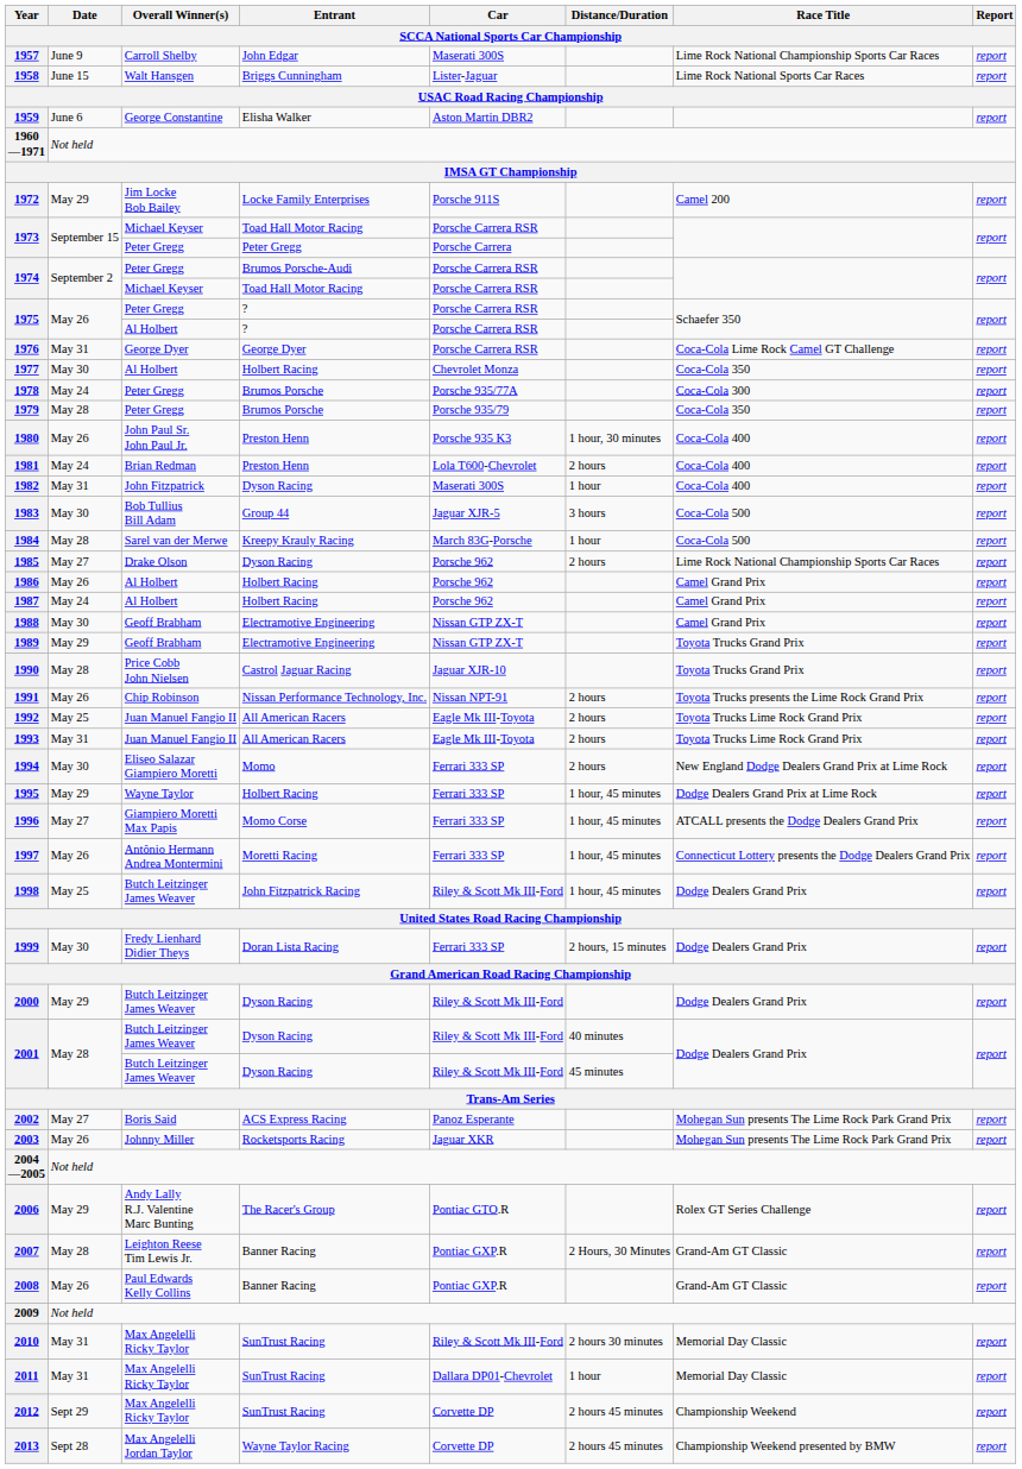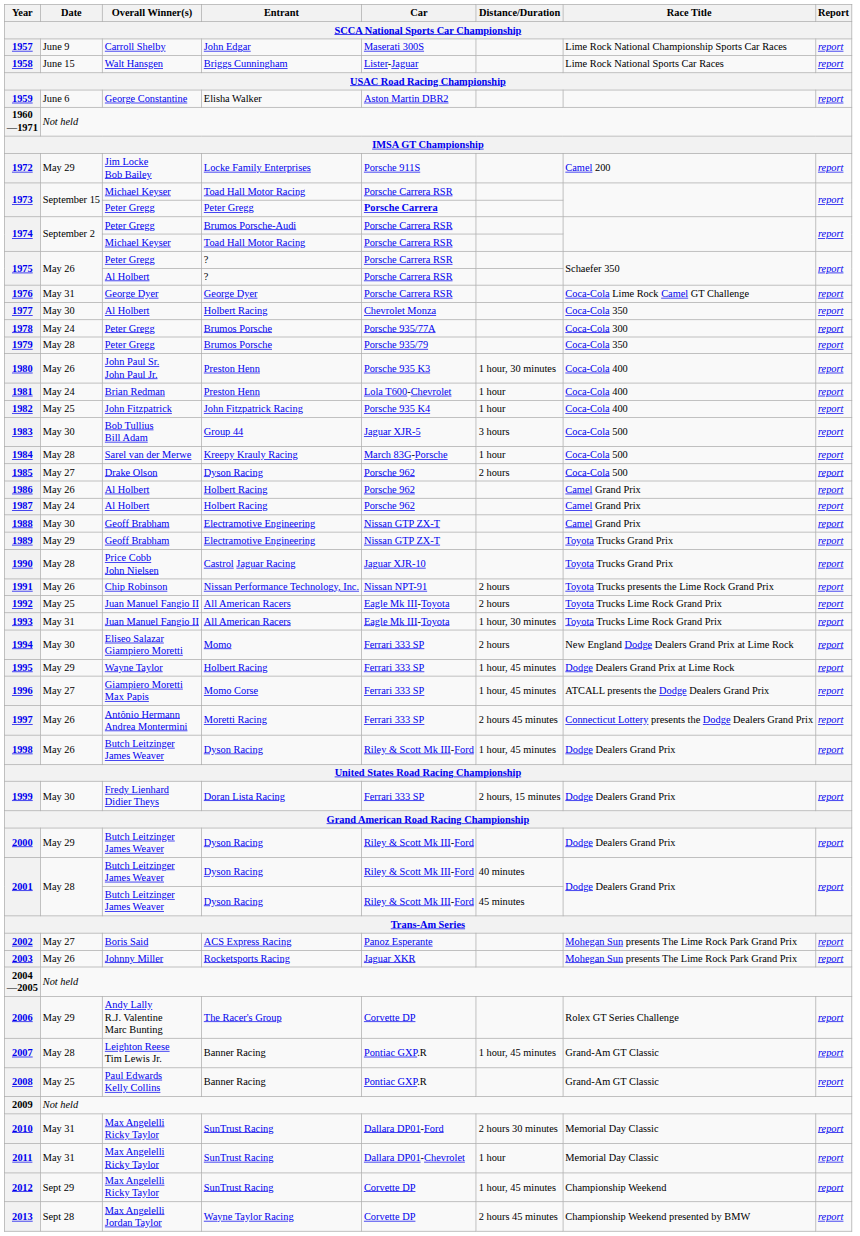 <table class="wikitable" style="font-size: 90%;">
 <tr>
 <th>Year</th>
 <th>Date</th>
 <th>Overall Winner(s)</th>
 <th>Entrant</th>
 <th>Car</th>
 <th>Distance/Duration</th>
 <th>Race Title</th>
 <th>Report</th>
 </tr>
 <tr>
 <th colspan="8"><a href='#'>SCCA National Sports Car Championship</a></th>
 </tr>
 <tr>
 <th><a href='#'>1957</a></th>
 <td>June 9</td>
 <td> <a href='#'>Carroll Shelby</a></td>
 <td> <a href='#'>John Edgar</a></td>
 <td><a href='#'>Maserati 300S</a></td>
 <td></td>
 <td>Lime Rock National Championship Sports Car Races</td>
 <td><em><a href='#'>report</a></em></td>
 </tr>
 <tr>
 <th><a href='#'>1958</a></th>
 <td>June 15</td>
 <td> <a href='#'>Walt Hansgen</a></td>
 <td> <a href='#'>Briggs Cunningham</a></td>
 <td><a href='#'>Lister</a>-<a href='#'>Jaguar</a></td>
 <td></td>
 <td>Lime Rock National Sports Car Races</td>
 <td><em><a href='#'>report</a></em></td>
 </tr>
 <tr>
 <th colspan="8"><a href='#'>USAC Road Racing Championship</a></th>
 </tr>
 <tr>
 <th><a href='#'>1959</a></th>
 <td>June 6</td>
 <td> <a href='#'>George Constantine</a></td>
 <td> Elisha Walker</td>
 <td><a href='#'>Aston Martin DBR2</a></td>
 <td></td>
 <td></td>
 <td><em><a href='#'>report</a></em></td>
 </tr>
 <tr>
 <th>1960<br>—1971</th>
 <td colspan="7"><em>Not held</em></td>
 </tr>
 <tr>
 <th colspan="8"><a href='#'>IMSA GT Championship</a></th>
 </tr>
 <tr>
 <th><a href='#'>1972</a></th>
 <td>May 29</td>
 <td> <a href='#'>Jim Locke</a><br> <a href='#'>Bob Bailey</a></td>
 <td> <a href='#'>Locke Family Enterprises</a></td>
 <td><a href='#'>Porsche 911S</a></td>
 <td></td>
 <td><a href='#'>Camel</a> 200</td>
 <td><em><a href='#'>report</a></em></td>
 </tr>
 <tr>
 <th rowspan="2"><a href='#'>1973</a></th>
 <td rowspan="2">September 15</td>
 <td> <a href='#'>Michael Keyser</a></td>
 <td> <a href='#'>Toad Hall Motor Racing</a></td>
 <td><a href='#'>Porsche Carrera RSR</a></td>
 <td></td>
 <td rowspan="2"></td>
 <td rowspan="2"><em><a href='#'>report</a></em></td>
 </tr>
 <tr>
 <td> <a href='#'>Peter Gregg</a></td>
 <td> <a href='#'>Peter Gregg</a></td>
-<td><a href='#'>Porsche Carrera</a></td>
+<td><strong><a href='#'>Porsche Carrera</a></strong></td>
 <td></td>
 </tr>
 <tr>
 <th rowspan="2"><a href='#'>1974</a></th>
 <td rowspan="2">September 2</td>
 <td> <a href='#'>Peter Gregg</a></td>
 <td> <a href='#'>Brumos Porsche-Audi</a></td>
 <td><a href='#'>Porsche Carrera RSR</a></td>
 <td></td>
 <td rowspan="2"></td>
 <td rowspan="2"><em><a href='#'>report</a></em></td>
 </tr>
 <tr>
 <td> <a href='#'>Michael Keyser</a></td>
 <td> <a href='#'>Toad Hall Motor Racing</a></td>
 <td><a href='#'>Porsche Carrera RSR</a></td>
 <td></td>
 </tr>
 <tr>
 <th rowspan="2"><a href='#'>1975</a></th>
 <td rowspan="2">May 26</td>
 <td> <a href='#'>Peter Gregg</a></td>
 <td>?</td>
 <td><a href='#'>Porsche Carrera RSR</a></td>
 <td></td>
 <td rowspan="2">Schaefer 350</td>
 <td rowspan="2"><em><a href='#'>report</a></em></td>
 </tr>
 <tr>
 <td> <a href='#'>Al Holbert</a></td>
 <td>?</td>
 <td><a href='#'>Porsche Carrera RSR</a></td>
 <td></td>
 </tr>
 <tr>
 <th><a href='#'>1976</a></th>
 <td>May 31</td>
 <td> <a href='#'>George Dyer</a></td>
 <td> <a href='#'>George Dyer</a></td>
 <td><a href='#'>Porsche Carrera RSR</a></td>
 <td></td>
 <td><a href='#'>Coca-Cola</a> Lime Rock <a href='#'>Camel</a> GT Challenge</td>
 <td><em><a href='#'>report</a></em></td>
 </tr>
 <tr>
 <th><a href='#'>1977</a></th>
 <td>May 30</td>
 <td> <a href='#'>Al Holbert</a></td>
 <td> <a href='#'>Holbert Racing</a></td>
 <td><a href='#'>Chevrolet Monza</a></td>
 <td></td>
 <td><a href='#'>Coca-Cola</a> 350</td>
 <td><em><a href='#'>report</a></em></td>
 </tr>
 <tr>
 <th><a href='#'>1978</a></th>
 <td>May 24</td>
 <td> <a href='#'>Peter Gregg</a></td>
 <td> <a href='#'>Brumos Porsche</a></td>
 <td><a href='#'>Porsche 935/77A</a></td>
 <td></td>
 <td><a href='#'>Coca-Cola</a> 300</td>
 <td><em><a href='#'>report</a></em></td>
 </tr>
 <tr>
 <th><a href='#'>1979</a></th>
 <td>May 28</td>
 <td> <a href='#'>Peter Gregg</a></td>
 <td> <a href='#'>Brumos Porsche</a></td>
 <td><a href='#'>Porsche 935/79</a></td>
 <td></td>
 <td><a href='#'>Coca-Cola</a> 350</td>
 <td><em><a href='#'>report</a></em></td>
 </tr>
 <tr>
 <th><a href='#'>1980</a></th>
 <td>May 26</td>
 <td> <a href='#'>John Paul Sr.</a><br> <a href='#'>John Paul Jr.</a></td>
 <td> <a href='#'>Preston Henn</a></td>
 <td><a href='#'>Porsche 935 K3</a></td>
 <td>1 hour, 30 minutes</td>
 <td><a href='#'>Coca-Cola</a> 400</td>
 <td><em><a href='#'>report</a></em></td>
 </tr>
 <tr>
 <th><a href='#'>1981</a></th>
 <td>May 24</td>
 <td> <a href='#'>Brian Redman</a></td>
 <td> <a href='#'>Preston Henn</a></td>
 <td><a href='#'>Lola T600</a>-<a href='#'>Chevrolet</a></td>
-<td>2 hours</td>
+<td>1 hour</td>
 <td><a href='#'>Coca-Cola</a> 400</td>
 <td><em><a href='#'>report</a></em></td>
 </tr>
 <tr>
 <th><a href='#'>1982</a></th>
-<td>May 31</td>
+<td>May 25</td>
 <td> <a href='#'>John Fitzpatrick</a></td>
-<td> <a href='#'>Dyson Racing</a></td>
-<td><a href='#'>Maserati 300S</a></td>
+<td> <a href='#'>John Fitzpatrick Racing</a></td>
+<td><a href='#'>Porsche 935 K4</a></td>
 <td>1 hour</td>
 <td><a href='#'>Coca-Cola</a> 400</td>
 <td><em><a href='#'>report</a></em></td>
 </tr>
 <tr>
 <th><a href='#'>1983</a></th>
 <td>May 30</td>
 <td> <a href='#'>Bob Tullius</a><br> <a href='#'>Bill Adam</a></td>
 <td> <a href='#'>Group 44</a></td>
 <td><a href='#'>Jaguar XJR-5</a></td>
 <td>3 hours</td>
 <td><a href='#'>Coca-Cola</a> 500</td>
 <td><em><a href='#'>report</a></em></td>
 </tr>
 <tr>
 <th><a href='#'>1984</a></th>
 <td>May 28</td>
 <td> <a href='#'>Sarel van der Merwe</a></td>
 <td> <a href='#'>Kreepy Krauly Racing</a></td>
 <td><a href='#'>March 83G</a>-<a href='#'>Porsche</a></td>
 <td>1 hour</td>
 <td><a href='#'>Coca-Cola</a> 500</td>
 <td><em><a href='#'>report</a></em></td>
 </tr>
 <tr>
 <th><a href='#'>1985</a></th>
 <td>May 27</td>
 <td> <a href='#'>Drake Olson</a></td>
 <td> <a href='#'>Dyson Racing</a></td>
 <td><a href='#'>Porsche 962</a></td>
 <td>2 hours</td>
-<td>Lime Rock National Championship Sports Car Races</td>
+<td><a href='#'>Coca-Cola</a> 500</td>
 <td><em><a href='#'>report</a></em></td>
 </tr>
 <tr>
 <th><a href='#'>1986</a></th>
 <td>May 26</td>
 <td> <a href='#'>Al Holbert</a></td>
 <td> <a href='#'>Holbert Racing</a></td>
 <td><a href='#'>Porsche 962</a></td>
 <td></td>
 <td><a href='#'>Camel</a> Grand Prix</td>
 <td><em><a href='#'>report</a></em></td>
 </tr>
 <tr>
 <th><a href='#'>1987</a></th>
 <td>May 24</td>
 <td> <a href='#'>Al Holbert</a></td>
 <td> <a href='#'>Holbert Racing</a></td>
 <td><a href='#'>Porsche 962</a></td>
 <td></td>
 <td><a href='#'>Camel</a> Grand Prix</td>
 <td><em><a href='#'>report</a></em></td>
 </tr>
 <tr>
 <th><a href='#'>1988</a></th>
 <td>May 30</td>
 <td> <a href='#'>Geoff Brabham</a></td>
 <td> <a href='#'>Electramotive Engineering</a></td>
 <td><a href='#'>Nissan GTP ZX-T</a></td>
 <td></td>
 <td><a href='#'>Camel</a> Grand Prix</td>
 <td><em><a href='#'>report</a></em></td>
 </tr>
 <tr>
 <th><a href='#'>1989</a></th>
 <td>May 29</td>
 <td> <a href='#'>Geoff Brabham</a></td>
 <td> <a href='#'>Electramotive Engineering</a></td>
 <td><a href='#'>Nissan GTP ZX-T</a></td>
 <td></td>
 <td><a href='#'>Toyota</a> Trucks Grand Prix</td>
 <td><em><a href='#'>report</a></em></td>
 </tr>
 <tr>
 <th><a href='#'>1990</a></th>
 <td>May 28</td>
 <td> <a href='#'>Price Cobb</a><br> <a href='#'>John Nielsen</a></td>
 <td> <a href='#'>Castrol</a> <a href='#'>Jaguar Racing</a></td>
 <td><a href='#'>Jaguar XJR-10</a></td>
 <td></td>
 <td><a href='#'>Toyota</a> Trucks Grand Prix</td>
 <td><em><a href='#'>report</a></em></td>
 </tr>
 <tr>
 <th><a href='#'>1991</a></th>
 <td>May 26</td>
 <td> <a href='#'>Chip Robinson</a></td>
 <td> <a href='#'>Nissan Performance Technology, Inc.</a></td>
 <td><a href='#'>Nissan NPT-91</a></td>
 <td>2 hours</td>
 <td><a href='#'>Toyota</a> Trucks presents the Lime Rock Grand Prix</td>
 <td><em><a href='#'>report</a></em></td>
 </tr>
 <tr>
 <th><a href='#'>1992</a></th>
 <td>May 25</td>
 <td> <a href='#'>Juan Manuel Fangio II</a></td>
 <td> <a href='#'>All American Racers</a></td>
 <td><a href='#'>Eagle Mk III</a>-<a href='#'>Toyota</a></td>
 <td>2 hours</td>
 <td><a href='#'>Toyota</a> Trucks Lime Rock Grand Prix</td>
 <td><em><a href='#'>report</a></em></td>
 </tr>
 <tr>
 <th><a href='#'>1993</a></th>
 <td>May 31</td>
 <td> <a href='#'>Juan Manuel Fangio II</a></td>
 <td> <a href='#'>All American Racers</a></td>
 <td><a href='#'>Eagle Mk III</a>-<a href='#'>Toyota</a></td>
-<td>2 hours</td>
+<td>1 hour, 30 minutes</td>
 <td><a href='#'>Toyota</a> Trucks Lime Rock Grand Prix</td>
 <td><em><a href='#'>report</a></em></td>
 </tr>
 <tr>
 <th><a href='#'>1994</a></th>
 <td>May 30</td>
 <td> <a href='#'>Eliseo Salazar</a><br> <a href='#'>Giampiero Moretti</a></td>
 <td> <a href='#'>Momo</a></td>
 <td><a href='#'>Ferrari 333 SP</a></td>
 <td>2 hours</td>
 <td>New England <a href='#'>Dodge</a> Dealers Grand Prix at Lime Rock</td>
 <td><em><a href='#'>report</a></em></td>
 </tr>
 <tr>
 <th><a href='#'>1995</a></th>
 <td>May 29</td>
 <td> <a href='#'>Wayne Taylor</a></td>
 <td> <a href='#'>Holbert Racing</a></td>
 <td><a href='#'>Ferrari 333 SP</a></td>
 <td>1 hour, 45 minutes</td>
 <td><a href='#'>Dodge</a> Dealers Grand Prix at Lime Rock</td>
 <td><em><a href='#'>report</a></em></td>
 </tr>
 <tr>
 <th><a href='#'>1996</a></th>
 <td>May 27</td>
 <td> <a href='#'>Giampiero Moretti</a><br> <a href='#'>Max Papis</a></td>
 <td> <a href='#'>Momo Corse</a></td>
 <td><a href='#'>Ferrari 333 SP</a></td>
 <td>1 hour, 45 minutes</td>
 <td>ATCALL presents the <a href='#'>Dodge</a> Dealers Grand Prix</td>
 <td><em><a href='#'>report</a></em></td>
 </tr>
 <tr>
 <th><a href='#'>1997</a></th>
 <td>May 26</td>
 <td> <a href='#'>Antônio Hermann</a><br> <a href='#'>Andrea Montermini</a></td>
 <td> <a href='#'>Moretti Racing</a></td>
 <td><a href='#'>Ferrari 333 SP</a></td>
-<td>1 hour, 45 minutes</td>
+<td>2 hours 45 minutes</td>
 <td><a href='#'>Connecticut Lottery</a> presents the <a href='#'>Dodge</a> Dealers Grand Prix</td>
 <td><em><a href='#'>report</a></em></td>
 </tr>
 <tr>
 <th><a href='#'>1998</a></th>
-<td>May 25</td>
+<td>May 26</td>
 <td> <a href='#'>Butch Leitzinger</a><br> <a href='#'>James Weaver</a></td>
-<td> <a href='#'>John Fitzpatrick Racing</a></td>
+<td> <a href='#'>Dyson Racing</a></td>
 <td><a href='#'>Riley & Scott Mk III</a>-<a href='#'>Ford</a></td>
 <td>1 hour, 45 minutes</td>
 <td><a href='#'>Dodge</a> Dealers Grand Prix</td>
 <td><em><a href='#'>report</a></em></td>
 </tr>
 <tr>
 <th colspan="8"><a href='#'>United States Road Racing Championship</a></th>
 </tr>
 <tr>
 <th><a href='#'>1999</a></th>
 <td>May 30</td>
 <td> <a href='#'>Fredy Lienhard</a><br> <a href='#'>Didier Theys</a></td>
 <td> <a href='#'>Doran Lista Racing</a></td>
 <td><a href='#'>Ferrari 333 SP</a></td>
 <td>2 hours, 15 minutes</td>
 <td><a href='#'>Dodge</a> Dealers Grand Prix</td>
 <td><em><a href='#'>report</a></em></td>
 </tr>
 <tr>
 <th colspan="8"><a href='#'>Grand American Road Racing Championship</a></th>
 </tr>
 <tr>
 <th><a href='#'>2000</a></th>
 <td>May 29</td>
 <td> <a href='#'>Butch Leitzinger</a><br> <a href='#'>James Weaver</a></td>
 <td> <a href='#'>Dyson Racing</a></td>
 <td><a href='#'>Riley & Scott Mk III</a>-<a href='#'>Ford</a></td>
 <td></td>
 <td><a href='#'>Dodge</a> Dealers Grand Prix</td>
 <td><em><a href='#'>report</a></em></td>
 </tr>
 <tr>
 <th rowspan="2"><a href='#'>2001</a></th>
 <td rowspan="2">May 28</td>
 <td> <a href='#'>Butch Leitzinger</a><br> <a href='#'>James Weaver</a></td>
 <td> <a href='#'>Dyson Racing</a></td>
 <td><a href='#'>Riley & Scott Mk III</a>-<a href='#'>Ford</a></td>
 <td>40 minutes</td>
 <td rowspan="2"><a href='#'>Dodge</a> Dealers Grand Prix</td>
 <td rowspan="2"><em><a href='#'>report</a></em></td>
 </tr>
 <tr>
 <td> <a href='#'>Butch Leitzinger</a><br> <a href='#'>James Weaver</a></td>
 <td> <a href='#'>Dyson Racing</a></td>
 <td><a href='#'>Riley & Scott Mk III</a>-<a href='#'>Ford</a></td>
 <td>45 minutes</td>
 </tr>
 <tr>
 <th colspan="8"><a href='#'>Trans-Am Series</a></th>
 </tr>
 <tr>
 <th><a href='#'>2002</a></th>
 <td>May 27</td>
 <td> <a href='#'>Boris Said</a></td>
 <td> <a href='#'>ACS Express Racing</a></td>
 <td><a href='#'>Panoz Esperante</a></td>
 <td></td>
 <td><a href='#'>Mohegan Sun</a> presents The Lime Rock Park Grand Prix</td>
 <td><em><a href='#'>report</a></em></td>
 </tr>
 <tr>
 <th><a href='#'>2003</a></th>
 <td>May 26</td>
 <td> <a href='#'>Johnny Miller</a></td>
 <td> <a href='#'>Rocketsports Racing</a></td>
 <td><a href='#'>Jaguar XKR</a></td>
 <td></td>
 <td><a href='#'>Mohegan Sun</a> presents The Lime Rock Park Grand Prix</td>
 <td><em><a href='#'>report</a></em></td>
 </tr>
 <tr>
 <th>2004<br>—2005</th>
 <td colspan="7"><em>Not held</em></td>
 </tr>
 <tr>
 <th><a href='#'>2006</a></th>
 <td>May 29</td>
 <td> <a href='#'>Andy Lally</a><br> R.J. Valentine<br> Marc Bunting</td>
 <td> <a href='#'>The Racer's Group</a></td>
-<td><a href='#'>Pontiac GTO</a>.R</td>
+<td><a href='#'>Corvette DP</a></td>
 <td></td>
 <td>Rolex GT Series Challenge</td>
 <td><em><a href='#'>report</a></em></td>
 </tr>
 <tr>
 <th><a href='#'>2007</a></th>
 <td>May 28</td>
 <td> <a href='#'>Leighton Reese</a><br> Tim Lewis Jr.</td>
 <td> Banner Racing</td>
 <td><a href='#'>Pontiac GXP</a>.R</td>
-<td>2 Hours, 30 Minutes</td>
+<td>1 hour, 45 minutes</td>
 <td>Grand-Am GT Classic</td>
 <td><em><a href='#'>report</a></em></td>
 </tr>
 <tr>
 <th><a href='#'>2008</a></th>
-<td>May 26</td>
+<td>May 25</td>
 <td> <a href='#'>Paul Edwards</a><br> <a href='#'>Kelly Collins</a></td>
 <td> Banner Racing</td>
 <td><a href='#'>Pontiac GXP</a>.R</td>
 <td></td>
 <td>Grand-Am GT Classic</td>
 <td><em><a href='#'>report</a></em></td>
 </tr>
 <tr>
 <th>2009</th>
 <td colspan="7"><em>Not held</em></td>
 </tr>
 <tr>
 <th><a href='#'>2010</a></th>
 <td>May 31</td>
 <td> <a href='#'>Max Angelelli</a><br> <a href='#'>Ricky Taylor</a></td>
 <td> <a href='#'>SunTrust Racing</a></td>
-<td><a href='#'>Riley & Scott Mk III</a>-<a href='#'>Ford</a></td>
+<td><a href='#'>Dallara DP01</a>-<a href='#'>Ford</a></td>
 <td>2 hours 30 minutes</td>
 <td>Memorial Day Classic</td>
 <td><em><a href='#'>report</a></em></td>
 </tr>
 <tr>
 <th><a href='#'>2011</a></th>
 <td>May 31</td>
 <td> <a href='#'>Max Angelelli</a><br> <a href='#'>Ricky Taylor</a></td>
 <td> <a href='#'>SunTrust Racing</a></td>
 <td><a href='#'>Dallara DP01</a>-<a href='#'>Chevrolet</a></td>
 <td>1 hour</td>
 <td>Memorial Day Classic</td>
 <td><em><a href='#'>report</a></em></td>
 </tr>
 <tr>
 <th><a href='#'>2012</a></th>
 <td>Sept 29</td>
 <td> <a href='#'>Max Angelelli</a><br> <a href='#'>Ricky Taylor</a></td>
 <td> <a href='#'>SunTrust Racing</a></td>
 <td><a href='#'>Corvette DP</a></td>
-<td>2 hours 45 minutes</td>
+<td>1 hour, 45 minutes</td>
 <td>Championship Weekend</td>
 <td><em><a href='#'>report</a></em></td>
 </tr>
 <tr>
 <th><a href='#'>2013</a></th>
 <td>Sept 28</td>
 <td> <a href='#'>Max Angelelli</a><br> <a href='#'>Jordan Taylor</a></td>
 <td> <a href='#'>Wayne Taylor Racing</a></td>
 <td><a href='#'>Corvette DP</a></td>
 <td>2 hours 45 minutes</td>
 <td>Championship Weekend presented by BMW</td>
 <td><em><a href='#'>report</a></em></td>
 </tr>
 </table>
